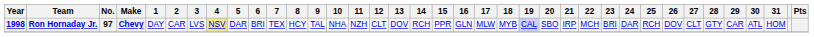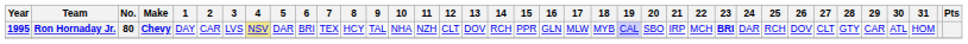 <table class="wikitable" style="text-align:center; font-size:75%">
 <tr>
 <th>Year</th>
 <th>Team</th>
 <th>No.</th>
 <th>Make</th>
 <th>1</th>
 <th>2</th>
 <th>3</th>
 <th>4</th>
 <th>5</th>
 <th>6</th>
 <th>7</th>
 <th>8</th>
 <th>9</th>
 <th>10</th>
 <th>11</th>
 <th>12</th>
 <th>13</th>
 <th>14</th>
 <th>15</th>
 <th>16</th>
 <th>17</th>
 <th>18</th>
 <th>19</th>
 <th>20</th>
 <th>21</th>
 <th>22</th>
 <th>23</th>
 <th>24</th>
 <th>25</th>
 <th>26</th>
 <th>27</th>
 <th>28</th>
 <th>29</th>
 <th>30</th>
 <th>31</th>
 <th></th>
 <th>Pts</th>
 </tr>
 <tr>
-<th><a href='#'>1998</a></th>
+<th><a href='#'>1995</a></th>
 <th><a href='#'>Ron Hornaday Jr.</a></th>
-<th>97</th>
+<th>80</th>
 <th><a href='#'>Chevy</a></th>
 <td><a href='#'>DAY</a></td>
 <td><a href='#'>CAR</a></td>
 <td><a href='#'>LVS</a></td>
 <td style="background: khaki;"><a href='#'>NSV</a></td>
 <td><a href='#'>DAR</a></td>
 <td><a href='#'>BRI</a></td>
 <td><a href='#'>TEX</a></td>
 <td><a href='#'>HCY</a></td>
 <td><a href='#'>TAL</a></td>
 <td><a href='#'>NHA</a></td>
 <td><a href='#'>NZH</a></td>
 <td><a href='#'>CLT</a></td>
 <td><a href='#'>DOV</a></td>
 <td><a href='#'>RCH</a></td>
 <td><a href='#'>PPR</a></td>
 <td><a href='#'>GLN</a></td>
 <td><a href='#'>MLW</a></td>
 <td><a href='#'>MYB</a></td>
 <td style="background:#CFCFFF;"><a href='#'>CAL</a><br></td>
 <td><a href='#'>SBO</a></td>
 <td><a href='#'>IRP</a></td>
 <td><a href='#'>MCH</a></td>
-<td><a href='#'>BRI</a></td>
+<td><strong><a href='#'>BRI</a></strong></td>
 <td><a href='#'>DAR</a></td>
 <td><a href='#'>RCH</a></td>
 <td><a href='#'>DOV</a></td>
 <td><a href='#'>CLT</a></td>
 <td><a href='#'>GTY</a></td>
 <td><a href='#'>CAR</a></td>
 <td><a href='#'>ATL</a></td>
 <td><a href='#'>HOM</a></td>
 <th></th>
 <th></th>
 </tr>
 <tr>
 </tr>
 </table>
